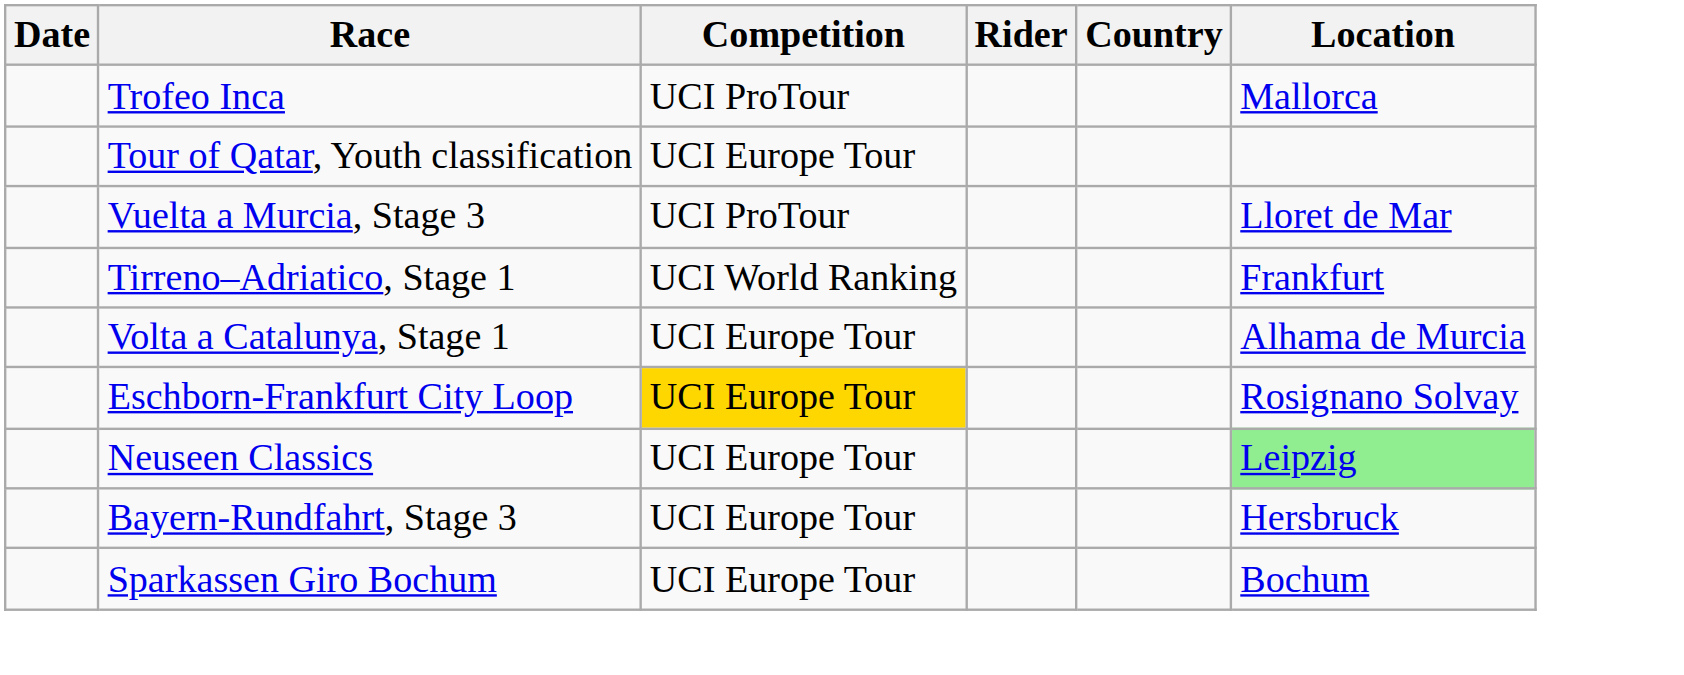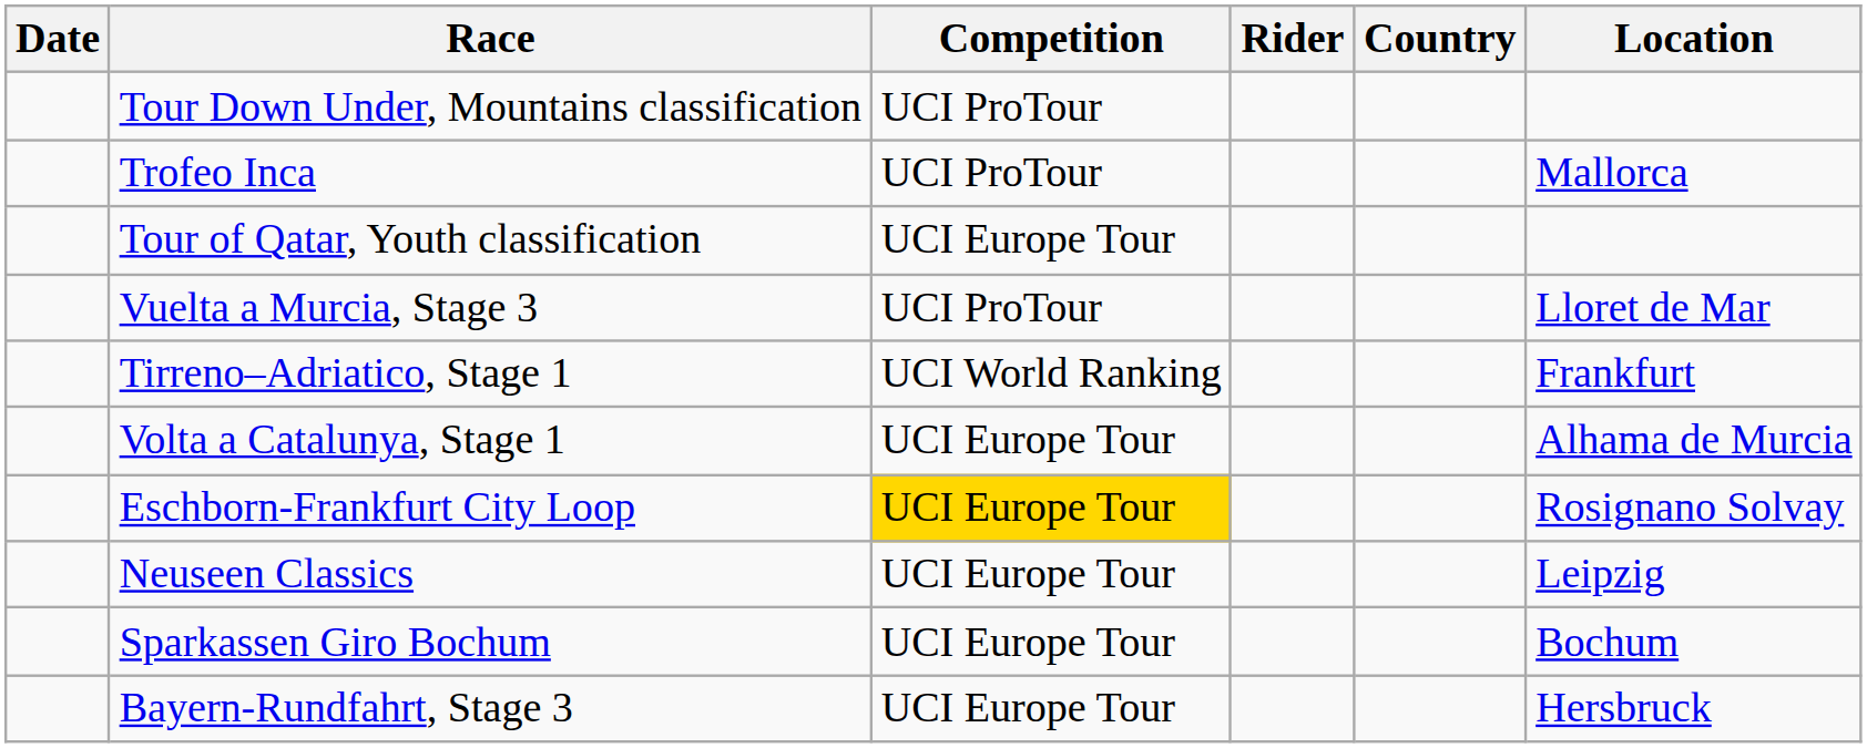 <table class="wikitable sortable">
 <tr>
 <th>Date</th>
 <th>Race</th>
 <th>Competition</th>
 <th>Rider</th>
 <th>Country</th>
 <th>Location</th>
+</tr>
+<tr>
+<td></td>
+<td><a href='#'>Tour Down Under</a>, Mountains classification</td>
+<td>UCI ProTour</td>
+<td></td>
+<td></td>
+<td></td>
 </tr>
 <tr>
 <td></td>
 <td><a href='#'>Trofeo Inca</a></td>
 <td>UCI ProTour</td>
 <td></td>
 <td></td>
 <td><a href='#'>Mallorca</a></td>
 </tr>
 <tr>
 <td></td>
 <td><a href='#'>Tour of Qatar</a>, Youth classification</td>
 <td>UCI Europe Tour</td>
 <td></td>
 <td></td>
 <td></td>
 </tr>
 <tr>
 <td></td>
 <td><a href='#'>Vuelta a Murcia</a>, Stage 3</td>
 <td>UCI ProTour</td>
 <td></td>
 <td></td>
 <td><a href='#'>Lloret de Mar</a></td>
 </tr>
 <tr>
 <td></td>
 <td><a href='#'>Tirreno–Adriatico</a>, Stage 1</td>
 <td>UCI World Ranking</td>
 <td></td>
 <td></td>
 <td><a href='#'>Frankfurt</a></td>
 </tr>
 <tr>
 <td></td>
 <td><a href='#'>Volta a Catalunya</a>, Stage 1</td>
 <td>UCI Europe Tour</td>
 <td></td>
 <td></td>
 <td><a href='#'>Alhama de Murcia</a></td>
 </tr>
 <tr>
 <td></td>
 <td><a href='#'>Eschborn-Frankfurt City Loop</a></td>
 <td style="background: gold;">UCI Europe Tour</td>
 <td></td>
 <td></td>
 <td><a href='#'>Rosignano Solvay</a></td>
 </tr>
 <tr>
 <td></td>
 <td><a href='#'>Neuseen Classics</a></td>
 <td>UCI Europe Tour</td>
 <td></td>
 <td></td>
-<td style="background: lightgreen;"><a href='#'>Leipzig</a></td>
+<td><a href='#'>Leipzig</a></td>
+</tr>
+<tr>
+<td></td>
+<td><a href='#'>Sparkassen Giro Bochum</a></td>
+<td>UCI Europe Tour</td>
+<td></td>
+<td></td>
+<td><a href='#'>Bochum</a></td>
 </tr>
 <tr>
 <td></td>
 <td><a href='#'>Bayern-Rundfahrt</a>, Stage 3</td>
 <td>UCI Europe Tour</td>
 <td></td>
 <td></td>
 <td><a href='#'>Hersbruck</a></td>
 </tr>
-<tr>
-<td></td>
-<td><a href='#'>Sparkassen Giro Bochum</a></td>
-<td>UCI Europe Tour</td>
-<td></td>
-<td></td>
-<td><a href='#'>Bochum</a></td>
-</tr>
 </table>
